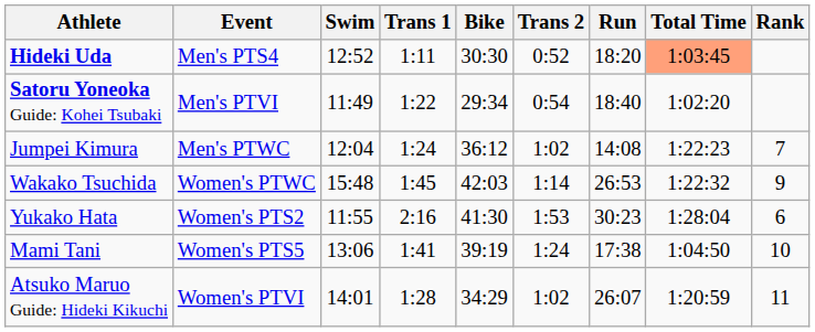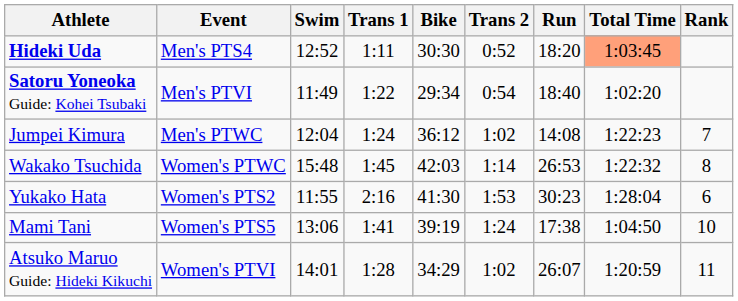 <table class="wikitable" style="font-size:90%">
 <tr>
 <th>Athlete</th>
 <th>Event</th>
 <th>Swim</th>
 <th>Trans 1</th>
 <th>Bike</th>
 <th>Trans 2</th>
 <th>Run</th>
 <th>Total Time</th>
 <th>Rank</th>
 </tr>
 <tr align=center>
 <td align=left><strong><a href='#'>Hideki Uda</a></strong></td>
 <td align=left><a href='#'>Men's PTS4</a></td>
 <td>12:52</td>
 <td>1:11</td>
 <td>30:30</td>
 <td>0:52</td>
 <td>18:20</td>
 <td style="background: lightsalmon;">1:03:45</td>
 <td></td>
 </tr>
 <tr align=center>
 <td align=left><strong><a href='#'>Satoru Yoneoka</a></strong><br><small>Guide: <a href='#'>Kohei Tsubaki</a></small></td>
 <td align=left><a href='#'>Men's PTVI</a></td>
 <td>11:49</td>
 <td>1:22</td>
 <td>29:34</td>
 <td>0:54</td>
 <td>18:40</td>
 <td>1:02:20</td>
 <td></td>
 </tr>
 <tr align=center>
 <td align=left><a href='#'>Jumpei Kimura</a></td>
 <td align=left><a href='#'>Men's PTWC</a></td>
 <td>12:04</td>
 <td>1:24</td>
 <td>36:12</td>
 <td>1:02</td>
 <td>14:08</td>
 <td>1:22:23</td>
 <td>7</td>
 </tr>
 <tr align=center>
 <td align=left><a href='#'>Wakako Tsuchida</a></td>
 <td align=left><a href='#'>Women's PTWC</a></td>
 <td>15:48</td>
 <td>1:45</td>
 <td>42:03</td>
 <td>1:14</td>
 <td>26:53</td>
 <td>1:22:32</td>
-<td>9</td>
+<td>8</td>
 </tr>
 <tr align=center>
 <td align=left><a href='#'>Yukako Hata</a></td>
 <td align=left><a href='#'>Women's PTS2</a></td>
 <td>11:55</td>
 <td>2:16</td>
 <td>41:30</td>
 <td>1:53</td>
 <td>30:23</td>
 <td>1:28:04</td>
 <td>6</td>
 </tr>
 <tr align=center>
 <td align=left><a href='#'>Mami Tani</a></td>
 <td align=left><a href='#'>Women's PTS5</a></td>
 <td>13:06</td>
 <td>1:41</td>
 <td>39:19</td>
 <td>1:24</td>
 <td>17:38</td>
 <td>1:04:50</td>
 <td>10</td>
 </tr>
 <tr align=center>
 <td align=left><a href='#'>Atsuko Maruo</a><br><small>Guide: <a href='#'>Hideki Kikuchi</a></small></td>
 <td align=left><a href='#'>Women's PTVI</a></td>
 <td>14:01</td>
 <td>1:28</td>
 <td>34:29</td>
 <td>1:02</td>
 <td>26:07</td>
 <td>1:20:59</td>
 <td>11</td>
 </tr>
 </table>
